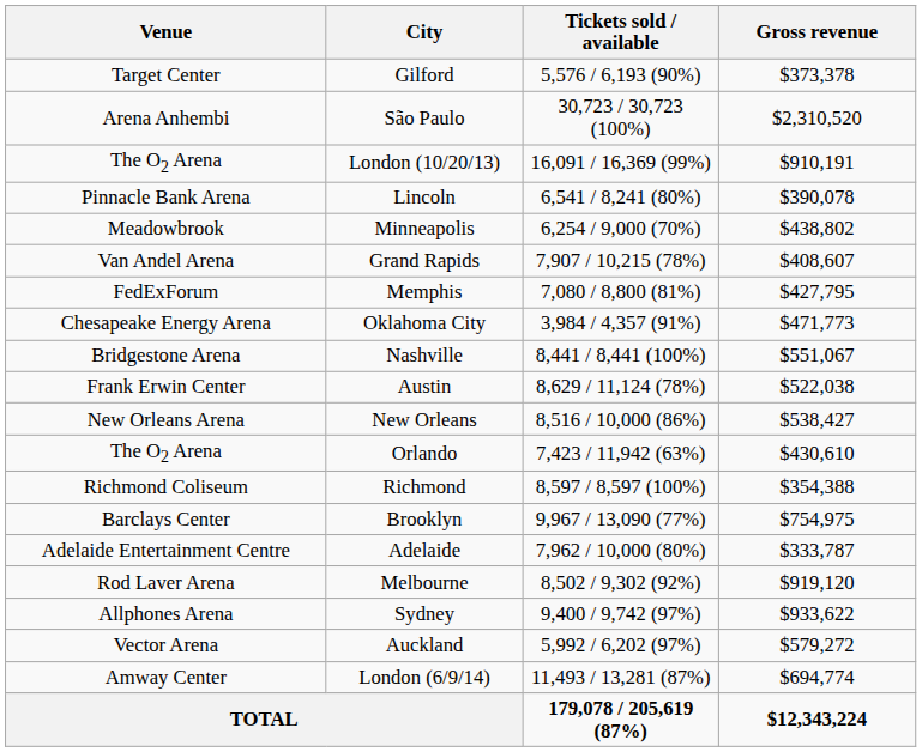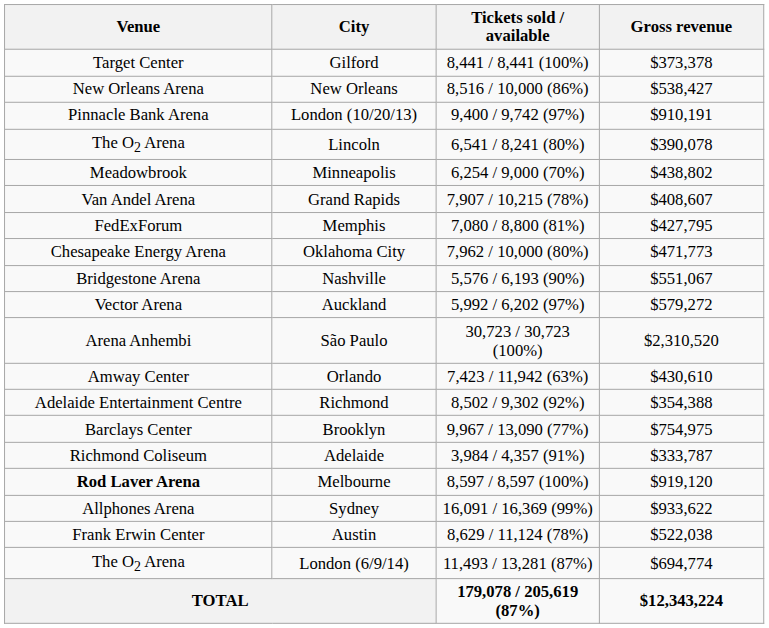 <table class="wikitable" style="text-align:center;">
 <tr>
 <th width="250">Venue</th>
 <th width="150">City</th>
 <th width="150">Tickets sold / available</th>
 <th width="150">Gross revenue</th>
 </tr>
 <tr>
 <td>Target Center</td>
 <td>Gilford</td>
-<td>5,576 / 6,193 (90%)</td>
+<td>8,441 / 8,441 (100%)</td>
 <td>$373,378</td>
 </tr>
 <tr>
-<td>Arena Anhembi</td>
-<td>São Paulo</td>
-<td>30,723 / 30,723 (100%)</td>
-<td>$2,310,520</td>
+<td>New Orleans Arena</td>
+<td>New Orleans</td>
+<td>8,516 / 10,000 (86%)</td>
+<td>$538,427</td>
+</tr>
+<tr>
+<td>Pinnacle Bank Arena</td>
+<td>London (10/20/13)</td>
+<td>9,400 / 9,742 (97%)</td>
+<td>$910,191</td>
 </tr>
 <tr>
 <td>The O<sub>2</sub> Arena</td>
-<td>London (10/20/13)</td>
-<td>16,091 / 16,369 (99%)</td>
-<td>$910,191</td>
-</tr>
-<tr>
-<td>Pinnacle Bank Arena</td>
 <td>Lincoln</td>
 <td>6,541 / 8,241 (80%)</td>
 <td>$390,078</td>
 </tr>
 <tr>
 <td>Meadowbrook</td>
 <td>Minneapolis</td>
 <td>6,254 / 9,000 (70%)</td>
 <td>$438,802</td>
 </tr>
 <tr>
 <td>Van Andel Arena</td>
 <td>Grand Rapids</td>
 <td>7,907 / 10,215 (78%)</td>
 <td>$408,607</td>
 </tr>
 <tr>
 <td>FedExForum</td>
 <td>Memphis</td>
 <td>7,080 / 8,800 (81%)</td>
 <td>$427,795</td>
 </tr>
 <tr>
 <td>Chesapeake Energy Arena</td>
 <td>Oklahoma City</td>
-<td>3,984 / 4,357 (91%)</td>
+<td>7,962 / 10,000 (80%)</td>
 <td>$471,773</td>
 </tr>
 <tr>
 <td>Bridgestone Arena</td>
 <td>Nashville</td>
-<td>8,441 / 8,441 (100%)</td>
+<td>5,576 / 6,193 (90%)</td>
 <td>$551,067</td>
 </tr>
 <tr>
-<td>Frank Erwin Center</td>
-<td>Austin</td>
-<td>8,629 / 11,124 (78%)</td>
-<td>$522,038</td>
+<td>Vector Arena</td>
+<td>Auckland</td>
+<td>5,992 / 6,202 (97%)</td>
+<td>$579,272</td>
 </tr>
 <tr>
-<td>New Orleans Arena</td>
-<td>New Orleans</td>
-<td>8,516 / 10,000 (86%)</td>
-<td>$538,427</td>
+<td>Arena Anhembi</td>
+<td>São Paulo</td>
+<td>30,723 / 30,723 (100%)</td>
+<td>$2,310,520</td>
 </tr>
 <tr>
-<td>The O<sub>2</sub> Arena</td>
+<td>Amway Center</td>
 <td>Orlando</td>
 <td>7,423 / 11,942 (63%)</td>
 <td>$430,610</td>
 </tr>
 <tr>
-<td>Richmond Coliseum</td>
+<td>Adelaide Entertainment Centre</td>
 <td>Richmond</td>
-<td>8,597 / 8,597 (100%)</td>
+<td>8,502 / 9,302 (92%)</td>
 <td>$354,388</td>
 </tr>
 <tr>
 <td>Barclays Center</td>
 <td>Brooklyn</td>
 <td>9,967 / 13,090 (77%)</td>
 <td>$754,975</td>
 </tr>
 <tr>
-<td>Adelaide Entertainment Centre</td>
+<td>Richmond Coliseum</td>
 <td>Adelaide</td>
-<td>7,962 / 10,000 (80%)</td>
+<td>3,984 / 4,357 (91%)</td>
 <td>$333,787</td>
 </tr>
 <tr>
-<td>Rod Laver Arena</td>
+<td><strong>Rod Laver Arena</strong></td>
 <td>Melbourne</td>
-<td>8,502 / 9,302 (92%)</td>
+<td>8,597 / 8,597 (100%)</td>
 <td>$919,120</td>
 </tr>
 <tr>
 <td>Allphones Arena</td>
 <td>Sydney</td>
-<td>9,400 / 9,742 (97%)</td>
+<td>16,091 / 16,369 (99%)</td>
 <td>$933,622</td>
 </tr>
 <tr>
-<td>Vector Arena</td>
-<td>Auckland</td>
-<td>5,992 / 6,202 (97%)</td>
-<td>$579,272</td>
+<td>Frank Erwin Center</td>
+<td>Austin</td>
+<td>8,629 / 11,124 (78%)</td>
+<td>$522,038</td>
 </tr>
 <tr>
-<td>Amway Center</td>
+<td>The O<sub>2</sub> Arena</td>
 <td>London (6/9/14)</td>
 <td>11,493 / 13,281 (87%)</td>
 <td>$694,774</td>
 </tr>
 <tr>
 <th colspan="2"><strong>TOTAL</strong></th>
 <td><strong>179,078 / 205,619 (87%)</strong></td>
 <td><strong>$12,343,224</strong></td>
 </tr>
 </table>
